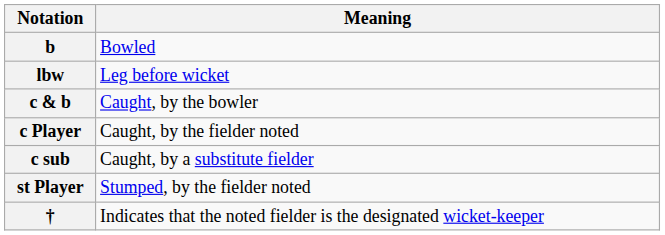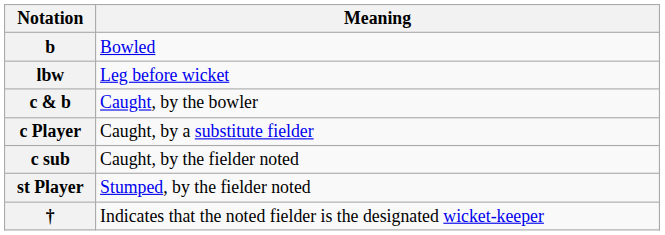 <table class="wikitable plainrowheaders" border="1">
 <tr>
 <th scope="col" style="width:75px">Notation</th>
 <th scope="col" style="width:500px">Meaning</th>
 </tr>
 <tr>
 <th scope="row">b</th>
 <td><a href='#'>Bowled</a></td>
 </tr>
 <tr>
 <th scope="row">lbw</th>
 <td><a href='#'>Leg before wicket</a></td>
 </tr>
 <tr>
 <th scope="row">c & b</th>
 <td><a href='#'>Caught</a>, by the bowler</td>
 </tr>
 <tr>
 <th scope="row">c Player</th>
-<td>Caught, by the fielder noted</td>
+<td>Caught, by a <a href='#'>substitute fielder</a></td>
 </tr>
 <tr>
 <th scope="row">c sub</th>
-<td>Caught, by a <a href='#'>substitute fielder</a></td>
+<td>Caught, by the fielder noted</td>
 </tr>
 <tr>
 <th scope="row">st Player</th>
 <td><a href='#'>Stumped</a>, by the fielder noted</td>
 </tr>
 <tr>
 <th scope="row">†</th>
 <td>Indicates that the noted fielder is the designated <a href='#'>wicket-keeper</a></td>
 </tr>
 </table>
